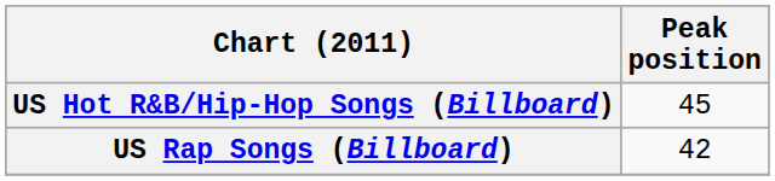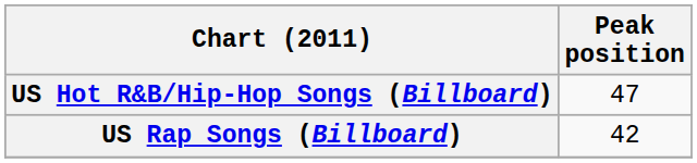 <table class="wikitable plainrowheaders sortable" style="text-align:center;">
 <tr>
 <th scope="col">Chart (2011)</th>
 <th scope="col">Peak<br>position</th>
 </tr>
 <tr>
 <th scope="row">US <a href='#'>Hot R&B/Hip-Hop Songs</a> (<em><a href='#'>Billboard</a></em>)</th>
-<td style="text-align:center;">45</td>
+<td style="text-align:center;">47</td>
 </tr>
 <tr>
 <th scope="row">US <a href='#'>Rap Songs</a> (<em><a href='#'>Billboard</a></em>)</th>
 <td style="text-align:center;">42</td>
 </tr>
 <tr>
 </tr>
 </table>
